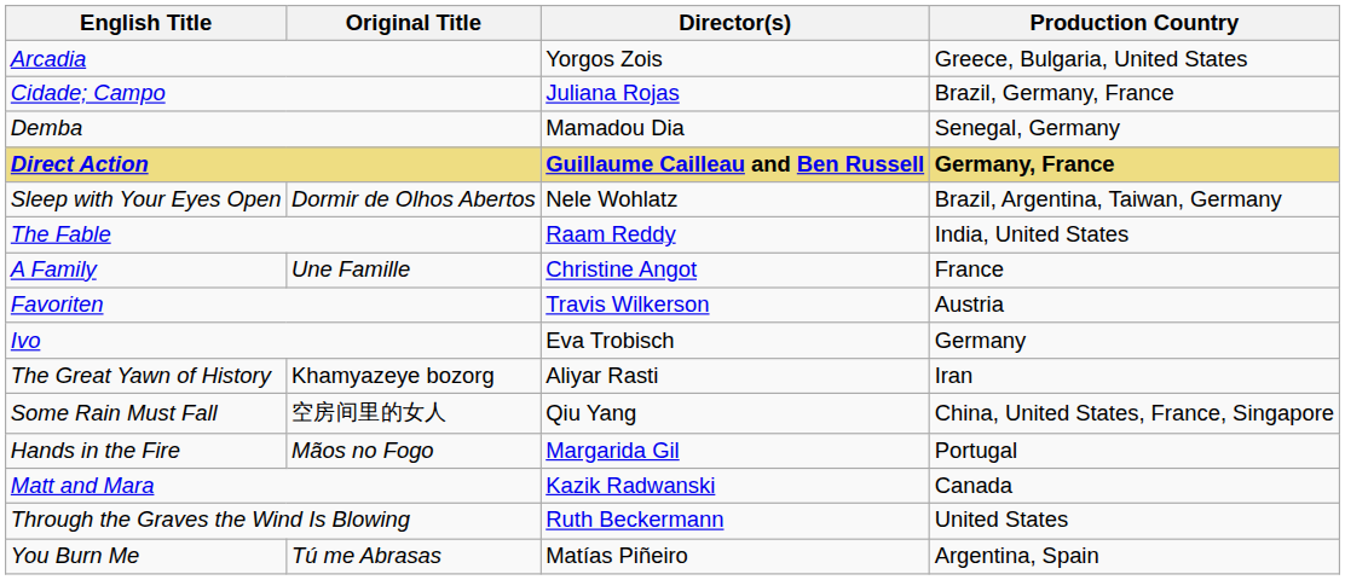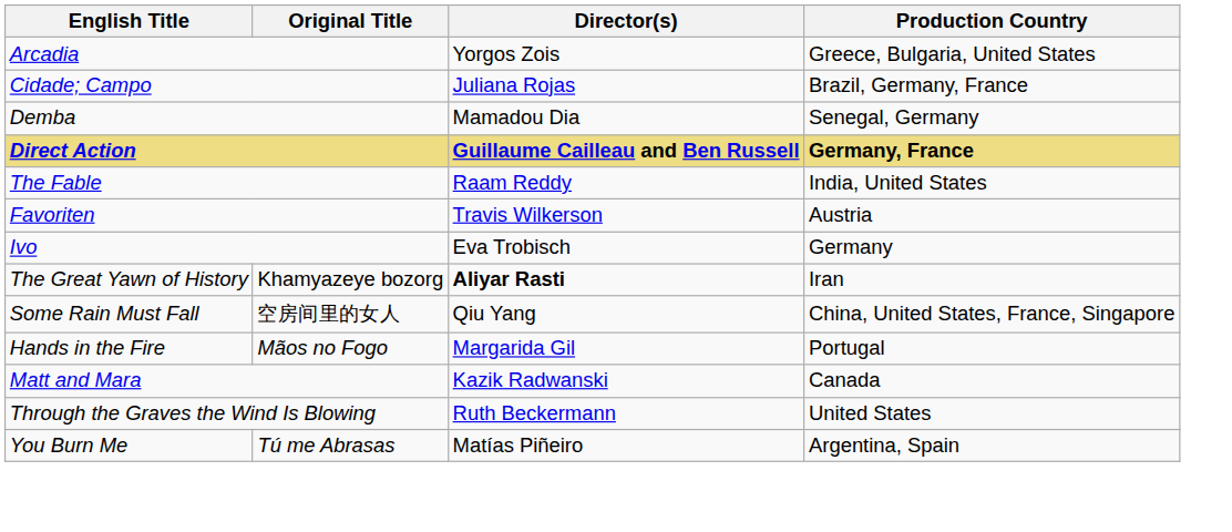 <table class="wikitable">
 <tr>
 <th>English Title</th>
 <th>Original Title</th>
 <th>Director(s)</th>
 <th>Production Country</th>
 </tr>
 <tr>
 <td colspan="2"><em><a href='#'>Arcadia</a></em></td>
 <td>Yorgos Zois</td>
 <td>Greece, Bulgaria, United States</td>
 </tr>
 <tr>
 <td colspan="2"><em><a href='#'>Cidade; Campo</a></em></td>
 <td><a href='#'>Juliana Rojas</a></td>
 <td>Brazil, Germany, France</td>
 </tr>
 <tr>
 <td colspan="2"><em>Demba</em></td>
 <td>Mamadou Dia</td>
 <td>Senegal, Germany</td>
 </tr>
 <tr style="background:#EEDD82;">
 <td colspan="2"><em><a href='#'><strong>Direct Action</strong></a></em></td>
 <td><strong><a href='#'>Guillaume Cailleau</a> and <a href='#'>Ben Russell</a></strong></td>
 <td><strong>Germany, France</strong></td>
 </tr>
 <tr>
-<td><em>Sleep with Your Eyes Open</em></td>
-<td><em>Dormir de Olhos Abertos</em></td>
-<td>Nele Wohlatz</td>
-<td>Brazil, Argentina, Taiwan, Germany</td>
-</tr>
-<tr>
 <td colspan="2"><em><a href='#'>The Fable</a></em></td>
 <td><a href='#'>Raam Reddy</a></td>
 <td>India, United States</td>
-</tr>
-<tr>
-<td><em><a href='#'>A Family</a></em></td>
-<td><em>Une Famille</em></td>
-<td><a href='#'>Christine Angot</a></td>
-<td>France</td>
 </tr>
 <tr>
 <td colspan="2"><em><a href='#'>Favoriten</a></em></td>
 <td><a href='#'>Travis Wilkerson</a></td>
 <td>Austria</td>
 </tr>
 <tr>
 <td colspan="2"><em><a href='#'>Ivo</a></em></td>
 <td>Eva Trobisch</td>
 <td>Germany</td>
 </tr>
 <tr>
 <td><em>The Great Yawn of History</em></td>
 <td>Khamyazeye bozorg</td>
-<td>Aliyar Rasti</td>
+<td><strong>Aliyar Rasti</strong></td>
 <td>Iran</td>
 </tr>
 <tr>
 <td><em>Some Rain Must Fall</em></td>
 <td>空房间里的女人</td>
 <td>Qiu Yang</td>
 <td>China, United States, France, Singapore</td>
 </tr>
 <tr>
 <td><em>Hands in the Fire</em></td>
 <td><em>Mãos no Fogo</em></td>
 <td><a href='#'>Margarida Gil</a></td>
 <td>Portugal</td>
 </tr>
 <tr>
 <td colspan="2"><em><a href='#'>Matt and Mara</a></em></td>
 <td><a href='#'>Kazik Radwanski</a></td>
 <td>Canada</td>
 </tr>
 <tr>
 <td colspan="2"><em>Through the Graves the Wind Is Blowing</em></td>
 <td><a href='#'>Ruth Beckermann</a></td>
 <td>United States</td>
 </tr>
 <tr>
 <td><em>You Burn Me</em></td>
 <td><em>Tú me Abrasas</em></td>
 <td>Matías Piñeiro</td>
 <td>Argentina, Spain</td>
 </tr>
 </table>
